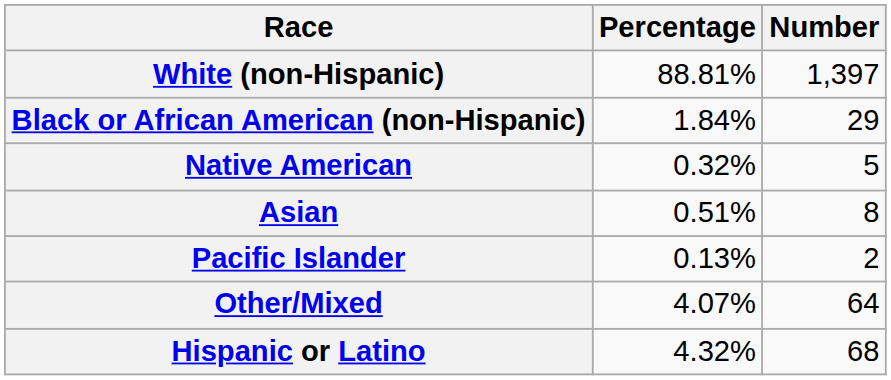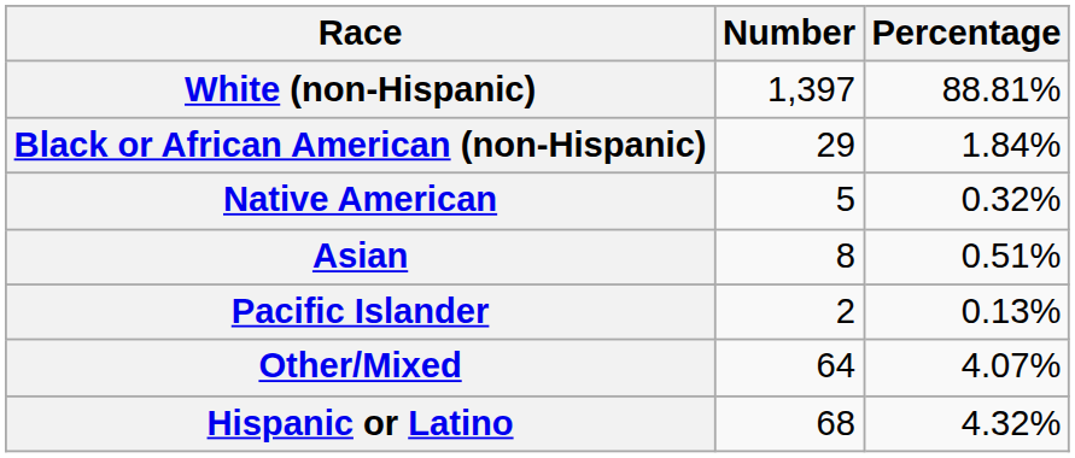 <table class="wikitable" style="text-align:right">
 <tr>
 <th scope="col">Race</th>
+<th scope="col">Number</th>
 <th scope="col">Percentage</th>
-<th scope="col">Number</th>
 </tr>
 <tr>
 <th scope="row"><a href='#'>White</a> (non-Hispanic)</th>
+<td>1,397</td>
 <td>88.81%</td>
-<td>1,397</td>
 </tr>
 <tr>
 <th scope="row"><a href='#'>Black or African American</a> (non-Hispanic)</th>
+<td>29</td>
 <td>1.84%</td>
-<td>29</td>
 </tr>
 <tr>
 <th scope="row"><a href='#'>Native American</a></th>
+<td>5</td>
 <td>0.32%</td>
-<td>5</td>
 </tr>
 <tr>
 <th scope="row"><a href='#'>Asian</a></th>
+<td>8</td>
 <td>0.51%</td>
-<td>8</td>
 </tr>
 <tr>
 <th scope="row"><a href='#'>Pacific Islander</a></th>
+<td>2</td>
 <td>0.13%</td>
-<td>2</td>
 </tr>
 <tr>
 <th scope="row"><a href='#'>Other/Mixed</a></th>
+<td>64</td>
 <td>4.07%</td>
-<td>64</td>
 </tr>
 <tr>
 <th scope="row"><a href='#'>Hispanic</a> or <a href='#'>Latino</a></th>
+<td>68</td>
 <td>4.32%</td>
-<td>68</td>
 </tr>
 </table>
